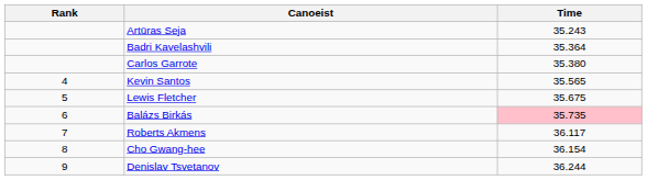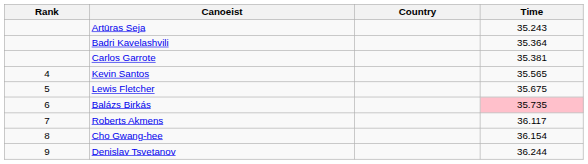 <table class="wikitable" style="text-align:center;width: 60%">
 <tr>
 <th>Rank</th>
 <th>Canoeist</th>
+<th>Country</th>
 <th>Time</th>
 </tr>
 <tr>
 <td></td>
 <td align="left"><a href='#'>Artūras Seja</a></td>
+<td align="left"></td>
 <td>35.243</td>
 </tr>
 <tr>
 <td></td>
 <td align="left"><a href='#'>Badri Kavelashvili</a></td>
+<td align="left"></td>
 <td>35.364</td>
 </tr>
 <tr>
 <td></td>
 <td align="left"><a href='#'>Carlos Garrote</a></td>
-<td>35.380</td>
+<td align="left"></td>
+<td>35.381</td>
 </tr>
 <tr>
 <td>4</td>
 <td align="left"><a href='#'>Kevin Santos</a></td>
+<td align="left"></td>
 <td>35.565</td>
 </tr>
 <tr>
 <td>5</td>
 <td align="left"><a href='#'>Lewis Fletcher</a></td>
+<td align="left"></td>
 <td>35.675</td>
 </tr>
 <tr>
 <td>6</td>
 <td align="left"><a href='#'>Balázs Birkás</a></td>
+<td align="left"></td>
 <td style="background: pink;">35.735</td>
 </tr>
 <tr>
 <td>7</td>
 <td align="left"><a href='#'>Roberts Akmens</a></td>
+<td align="left"></td>
 <td>36.117</td>
 </tr>
 <tr>
 <td>8</td>
 <td align="left"><a href='#'>Cho Gwang-hee</a></td>
+<td align="left"></td>
 <td>36.154</td>
 </tr>
 <tr>
 <td>9</td>
 <td align="left"><a href='#'>Denislav Tsvetanov</a></td>
+<td align="left"></td>
 <td>36.244</td>
 </tr>
 </table>
